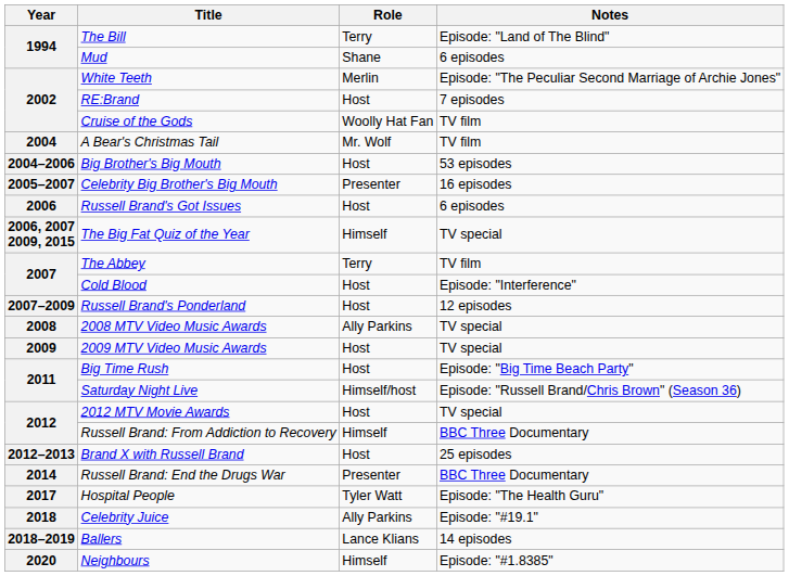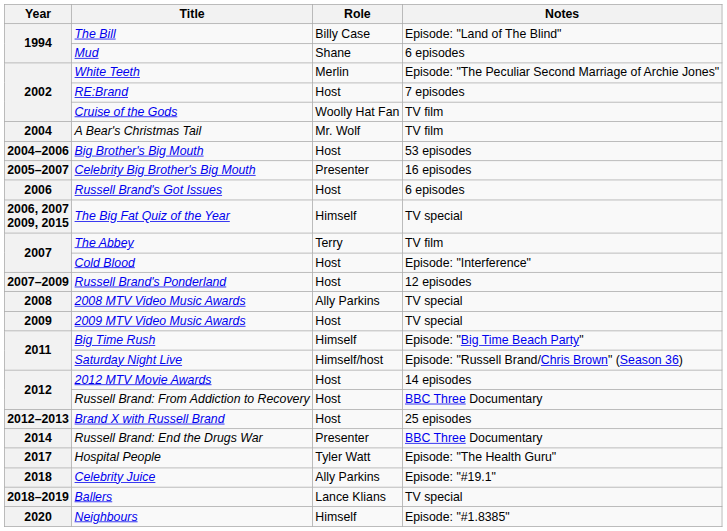 <table class="wikitable plainrowheaders sortable">
 <tr>
 <th scope="col">Year</th>
 <th scope="col">Title</th>
 <th scope="col">Role</th>
 <th scope="col" class="unsortable">Notes</th>
 </tr>
 <tr>
 <th rowspan="2" scope="row">1994</th>
 <td><em><a href='#'>The Bill</a></em></td>
-<td>Terry</td>
+<td>Billy Case</td>
 <td>Episode: "Land of The Blind"</td>
 </tr>
 <tr>
 <td><em><a href='#'>Mud</a></em></td>
 <td>Shane</td>
 <td>6 episodes</td>
 </tr>
 <tr>
 <th rowspan="3" scope="row">2002</th>
 <td><em><a href='#'>White Teeth</a></em></td>
 <td>Merlin</td>
 <td>Episode: "The Peculiar Second Marriage of Archie Jones"</td>
 </tr>
 <tr>
 <td><em><a href='#'>RE:Brand</a></em></td>
 <td>Host</td>
 <td>7 episodes</td>
 </tr>
 <tr>
 <td><em><a href='#'>Cruise of the Gods</a></em></td>
 <td>Woolly Hat Fan</td>
 <td>TV film</td>
 </tr>
 <tr>
 <th scope="row">2004</th>
 <td><em>A Bear's Christmas Tail</em></td>
 <td>Mr. Wolf</td>
 <td>TV film</td>
 </tr>
 <tr>
 <th scope="row">2004–2006</th>
 <td><em><a href='#'>Big Brother's Big Mouth</a></em></td>
 <td>Host</td>
 <td>53 episodes</td>
 </tr>
 <tr>
 <th scope="row">2005–2007</th>
 <td><em><a href='#'>Celebrity Big Brother's Big Mouth</a></em></td>
 <td>Presenter</td>
 <td>16 episodes</td>
 </tr>
 <tr>
 <th scope="row">2006</th>
 <td><em><a href='#'>Russell Brand's Got Issues</a></em></td>
 <td>Host</td>
 <td>6 episodes</td>
 </tr>
 <tr>
 <th scope="row">2006, 2007<br>2009, 2015</th>
 <td><em><a href='#'>The Big Fat Quiz of the Year</a></em></td>
 <td>Himself</td>
 <td>TV special</td>
 </tr>
 <tr>
 <th rowspan="2" scope="row">2007</th>
 <td><em><a href='#'>The Abbey</a></em></td>
 <td>Terry</td>
 <td>TV film</td>
 </tr>
 <tr>
 <td><em><a href='#'>Cold Blood</a></em></td>
 <td>Host</td>
 <td>Episode: "Interference"</td>
 </tr>
 <tr>
 <th scope="row">2007–2009</th>
 <td><em><a href='#'>Russell Brand's Ponderland</a></em></td>
 <td>Host</td>
 <td>12 episodes</td>
 </tr>
 <tr>
 <th scope="row">2008</th>
 <td><em><a href='#'>2008 MTV Video Music Awards</a></em></td>
 <td>Ally Parkins</td>
 <td>TV special</td>
 </tr>
 <tr>
 <th scope="row">2009</th>
 <td><em><a href='#'>2009 MTV Video Music Awards</a></em></td>
 <td>Host</td>
 <td>TV special</td>
 </tr>
 <tr>
 <th rowspan="2" scope="row">2011</th>
 <td><em><a href='#'>Big Time Rush</a></em></td>
-<td>Host</td>
+<td>Himself</td>
 <td>Episode: "<a href='#'>Big Time Beach Party</a>"</td>
 </tr>
 <tr>
 <td><em><a href='#'>Saturday Night Live</a></em></td>
 <td>Himself/host</td>
 <td>Episode: "Russell Brand/<a href='#'>Chris Brown</a>" (<a href='#'>Season 36</a>)</td>
 </tr>
 <tr>
 <th rowspan="2" scope="row">2012</th>
 <td><em><a href='#'>2012 MTV Movie Awards</a></em></td>
 <td>Host</td>
-<td>TV special</td>
+<td>14 episodes</td>
 </tr>
 <tr>
 <td><em>Russell Brand: From Addiction to Recovery</em></td>
-<td>Himself</td>
+<td>Host</td>
 <td><a href='#'>BBC Three</a> Documentary</td>
 </tr>
 <tr>
 <th scope="row">2012–2013</th>
 <td><em><a href='#'>Brand X with Russell Brand</a></em></td>
 <td>Host</td>
 <td>25 episodes</td>
 </tr>
 <tr>
 <th scope="row">2014</th>
 <td><em>Russell Brand: End the Drugs War</em></td>
 <td>Presenter</td>
 <td><a href='#'>BBC Three</a> Documentary</td>
 </tr>
 <tr>
 <th scope="row">2017</th>
 <td><em>Hospital People</em></td>
 <td>Tyler Watt</td>
 <td>Episode: "The Health Guru"</td>
 </tr>
 <tr>
 <th scope="row">2018</th>
 <td><em><a href='#'>Celebrity Juice</a></em></td>
 <td>Ally Parkins</td>
 <td>Episode: "#19.1"</td>
 </tr>
 <tr>
 <th scope="row">2018–2019</th>
 <td><em><a href='#'>Ballers</a></em></td>
 <td>Lance Klians</td>
-<td>14 episodes</td>
+<td>TV special</td>
 </tr>
 <tr>
 <th scope="row">2020</th>
 <td><em><a href='#'>Neighbours</a></em></td>
 <td>Himself</td>
 <td>Episode: "#1.8385"</td>
 </tr>
 </table>
